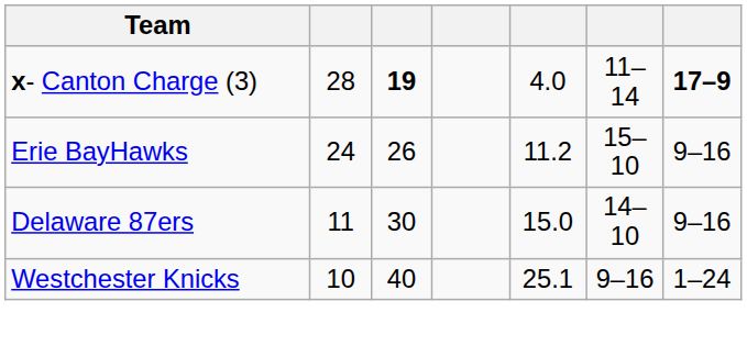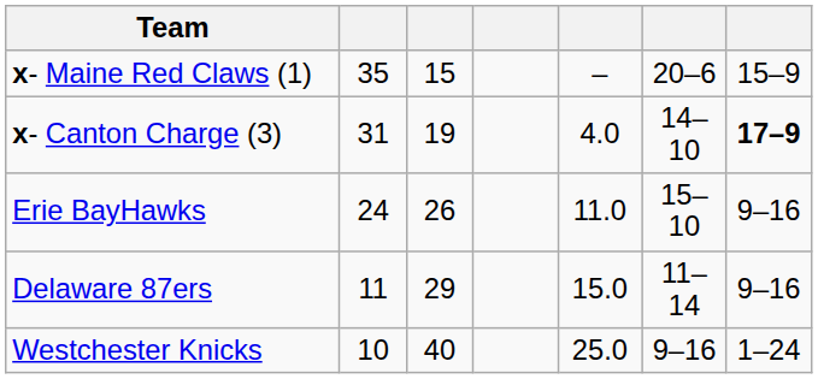 <table class="wikitable" style="text-align:center">
 <tr>
 <th style="width:180px">Team</th>
 <th style="width:30px"></th>
 <th style="width:30px"></th>
 <th style="width:40px"></th>
 <th style="width:40px"></th>
 <th style="width:40px"></th>
 <th style="width:40px"></th>
 </tr>
 <tr>
+<td align=left><strong>x</strong>- <a href='#'>Maine Red Claws</a> (1)</td>
+<td>35</td>
+<td>15</td>
+<td></td>
+<td>–</td>
+<td>20–6</td>
+<td>15–9</td>
+</tr>
+<tr>
 <td align=left><strong>x</strong>- <a href='#'>Canton Charge</a> (3)</td>
-<td>28</td>
-<td><strong>19</strong></td>
+<td>31</td>
+<td>19</td>
 <td></td>
 <td>4.0</td>
-<td>11–14</td>
+<td>14–10</td>
 <td><strong>17–9</strong></td>
 </tr>
 <tr>
 <td align=left><a href='#'>Erie BayHawks</a></td>
 <td>24</td>
 <td>26</td>
 <td></td>
-<td>11.2</td>
+<td>11.0</td>
 <td>15–10</td>
 <td>9–16</td>
 </tr>
 <tr>
 <td align=left><a href='#'>Delaware 87ers</a></td>
 <td>11</td>
-<td>30</td>
+<td>29</td>
 <td></td>
 <td>15.0</td>
-<td>14–10</td>
+<td>11–14</td>
 <td>9–16</td>
 </tr>
 <tr>
 <td align=left><a href='#'>Westchester Knicks</a></td>
 <td>10</td>
 <td>40</td>
 <td></td>
-<td>25.1</td>
+<td>25.0</td>
 <td>9–16</td>
 <td>1–24</td>
 </tr>
 </table>
